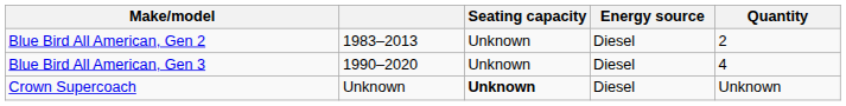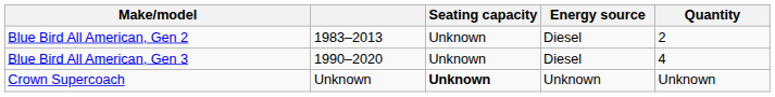 <table class="wikitable mw-collapsible">
 <tr>
 <th scope="col" style="width: 40%;">Make/model</th>
 <th scope="col" style="width: 15%;"><wbr></th>
 <th scope="col" style="width: 15%;">Seating capacity</th>
 <th scope="col" style="width: 15%;">Energy source<wbr></th>
 <th scope="col" style="width: 15%;">Quantity<wbr></th>
 </tr>
 <tr>
 <td><a href='#'>Blue Bird All American, Gen 2</a></td>
 <td>1983–2013</td>
 <td>Unknown</td>
 <td>Diesel</td>
 <td>2</td>
 </tr>
 <tr>
 <td><a href='#'>Blue Bird All American, Gen 3</a></td>
 <td>1990–2020</td>
 <td>Unknown</td>
 <td>Diesel</td>
 <td>4</td>
 </tr>
 <tr>
 <td><a href='#'>Crown Supercoach</a><wbr></td>
 <td>Unknown</td>
 <td><strong>Unknown</strong></td>
-<td>Diesel</td>
+<td>Unknown</td>
 <td>Unknown</td>
 </tr>
 </table>
